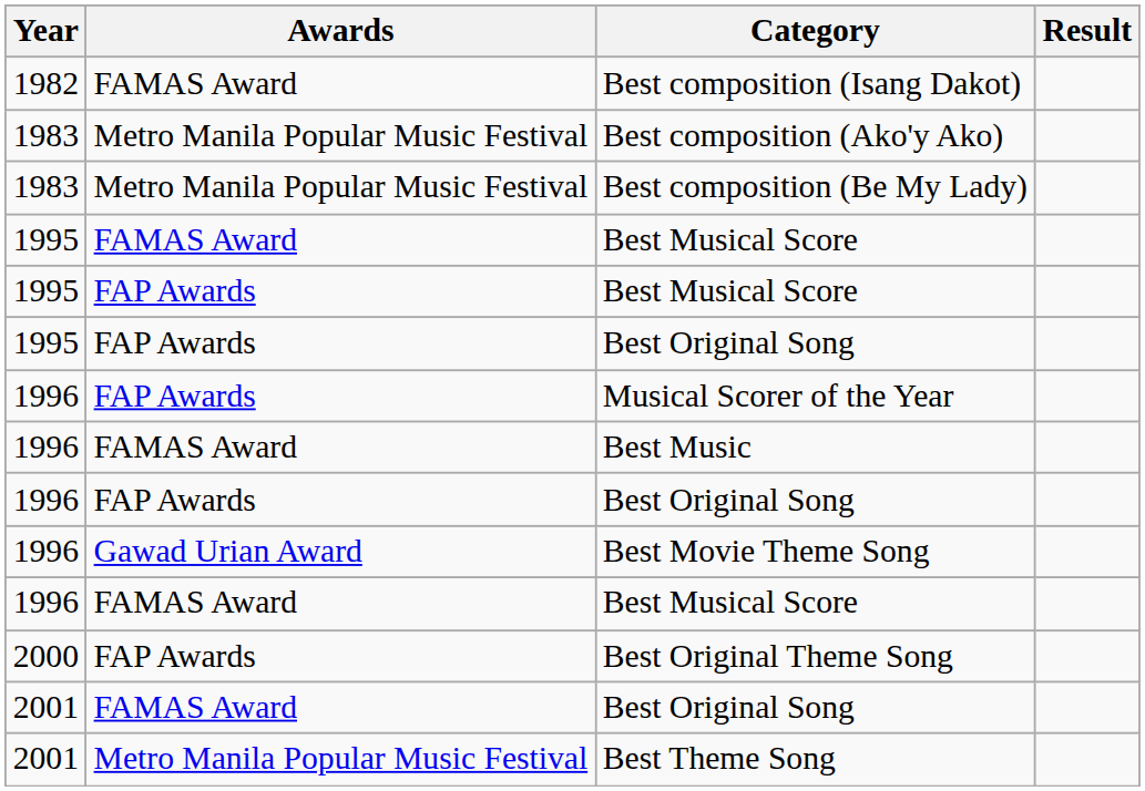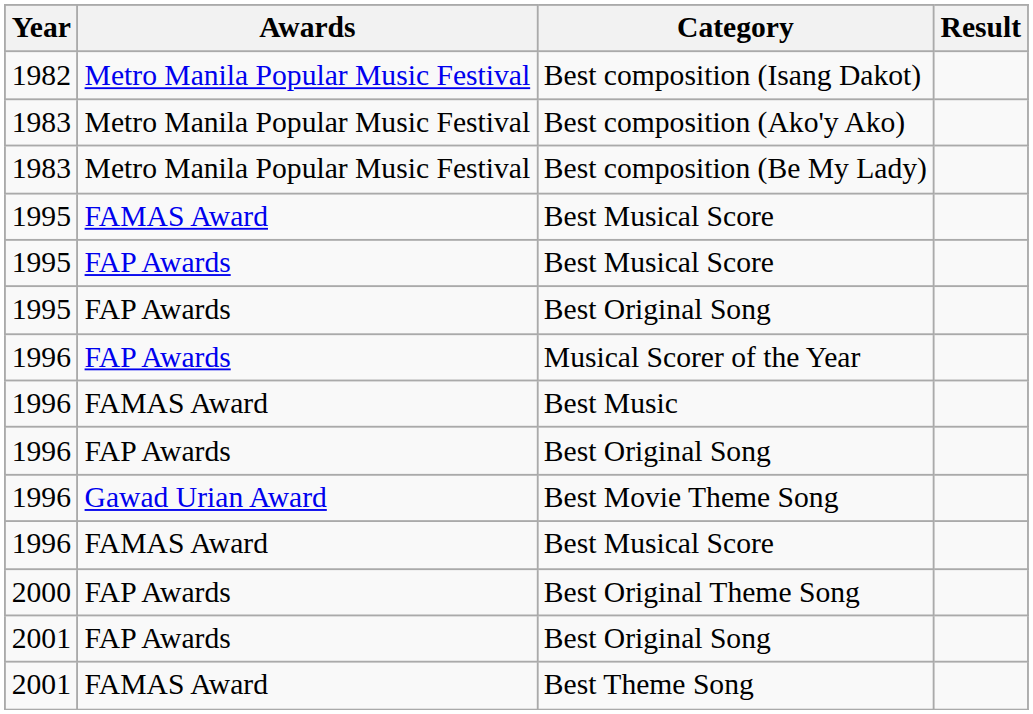 <table class="wikitable sortable">
 <tr>
 <th>Year</th>
 <th>Awards</th>
 <th>Category</th>
 <th>Result</th>
 </tr>
 <tr>
 <td>1982</td>
-<td>FAMAS Award</td>
+<td><a href='#'>Metro Manila Popular Music Festival</a></td>
 <td>Best composition (Isang Dakot)</td>
 <td></td>
 </tr>
 <tr>
 <td>1983</td>
 <td>Metro Manila Popular Music Festival</td>
 <td>Best composition (Ako'y Ako)</td>
 <td></td>
 </tr>
 <tr>
 <td>1983</td>
 <td>Metro Manila Popular Music Festival</td>
 <td>Best composition (Be My Lady)</td>
 <td></td>
 </tr>
 <tr>
 <td>1995</td>
 <td><a href='#'>FAMAS Award</a></td>
 <td>Best Musical Score</td>
 <td></td>
 </tr>
 <tr>
 <td>1995</td>
 <td><a href='#'>FAP Awards</a></td>
 <td>Best Musical Score</td>
 <td></td>
 </tr>
 <tr>
 <td>1995</td>
 <td>FAP Awards</td>
 <td>Best Original Song</td>
 <td></td>
 </tr>
 <tr>
 <td>1996</td>
 <td><a href='#'>FAP Awards</a></td>
 <td>Musical Scorer of the Year</td>
 <td></td>
 </tr>
 <tr>
 <td>1996</td>
 <td>FAMAS Award</td>
 <td>Best Music</td>
 <td></td>
 </tr>
 <tr>
 <td>1996</td>
 <td>FAP Awards</td>
 <td>Best Original Song</td>
 <td></td>
 </tr>
 <tr>
 <td>1996</td>
 <td><a href='#'>Gawad Urian Award</a></td>
 <td>Best Movie Theme Song</td>
 <td></td>
 </tr>
 <tr>
 <td>1996</td>
 <td>FAMAS Award</td>
 <td>Best Musical Score</td>
 <td></td>
 </tr>
 <tr>
 <td>2000</td>
 <td>FAP Awards</td>
 <td>Best Original Theme Song</td>
 <td></td>
 </tr>
 <tr>
 <td>2001</td>
-<td><a href='#'>FAMAS Award</a></td>
+<td>FAP Awards</td>
 <td>Best Original Song</td>
 <td></td>
 </tr>
 <tr>
 <td>2001</td>
-<td><a href='#'>Metro Manila Popular Music Festival</a></td>
+<td>FAMAS Award</td>
 <td>Best Theme Song</td>
 <td></td>
 </tr>
 <tr>
 </tr>
 </table>
